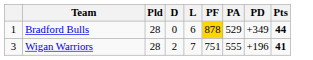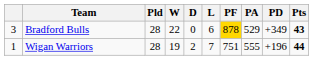 <table class="wikitable" style="text-align:center;">
 <tr>
 <th style="width:20px;" abbr="Position"></th>
 <th width=175>Team</th>
 <th style="width:20px;" abbr="Played">Pld</th>
+<th style="width:20px;" abbr="Won">W</th>
 <th style="width:20px;" abbr="Drawn">D</th>
 <th style="width:20px;" abbr="Lost">L</th>
 <th style="width:20px;" abbr="Points for">PF</th>
 <th style="width:20px;" abbr="Points against">PA</th>
 <th style="width:20px;" abbr="Points difference">PD</th>
 <th style="width:20px;" abbr="Points">Pts</th>
 </tr>
 <tr>
-<td>1</td>
+<td>3</td>
 <td style="text-align:left;"> <a href='#'>Bradford Bulls</a></td>
 <td>28</td>
+<td>22</td>
 <td>0</td>
 <td>6</td>
 <td style="background: gold;">878</td>
 <td>529</td>
 <td>+349</td>
-<td><strong>44</strong></td>
+<td><strong>43</strong></td>
 </tr>
 <tr>
-<td>3</td>
+<td>1</td>
 <td style="text-align:left;"> <a href='#'>Wigan Warriors</a></td>
 <td>28</td>
+<td>19</td>
 <td>2</td>
 <td>7</td>
 <td>751</td>
 <td>555</td>
 <td>+196</td>
-<td><strong>41</strong></td>
+<td><strong>44</strong></td>
 </tr>
 </table>
